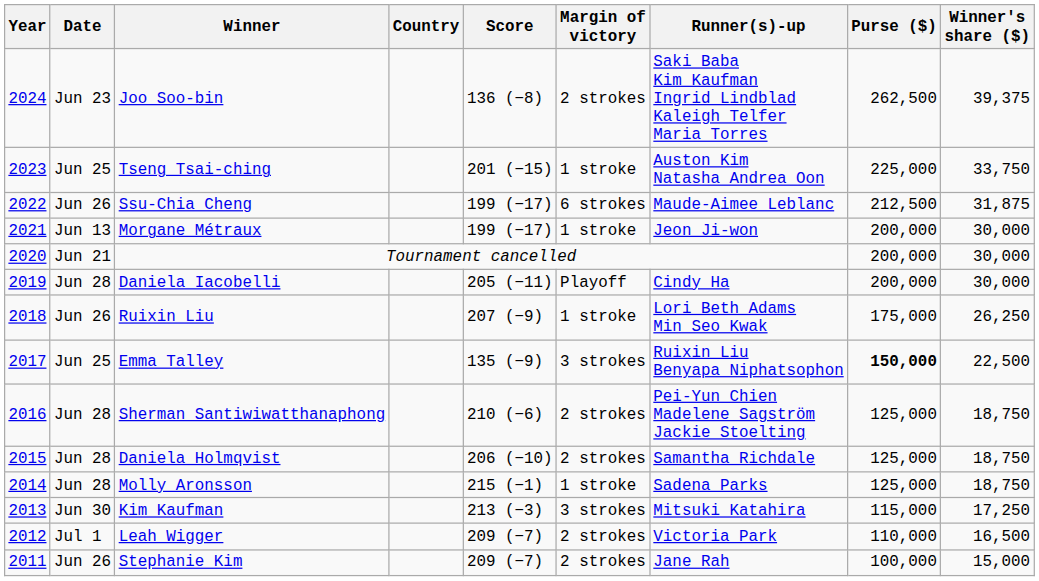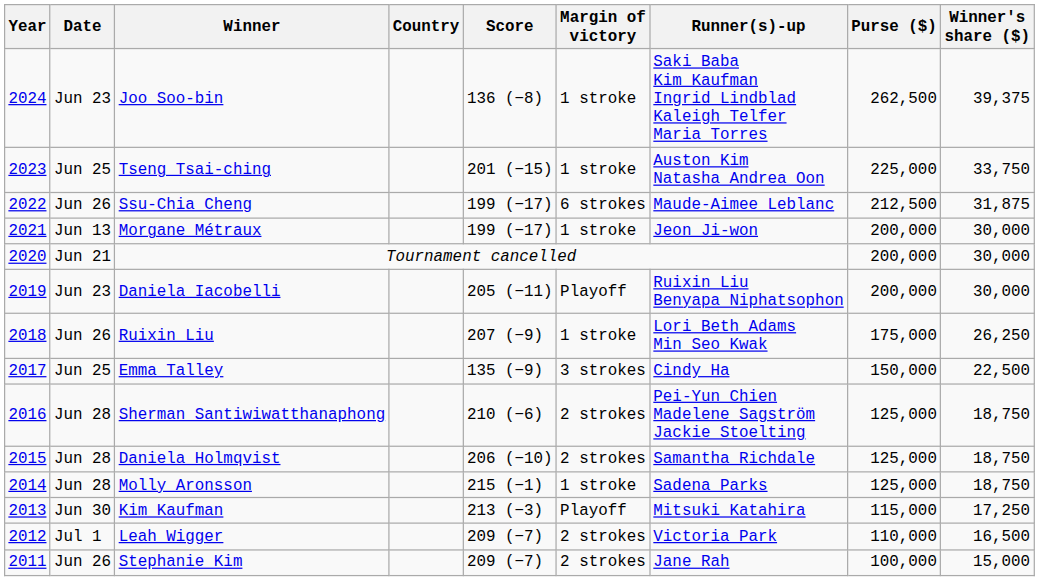 <table class="wikitable">
 <tr>
 <th>Year</th>
 <th>Date</th>
 <th>Winner</th>
 <th>Country</th>
 <th>Score</th>
 <th>Margin of<br>victory</th>
 <th>Runner(s)-up</th>
 <th>Purse ($)</th>
 <th>Winner's<br>share ($)</th>
 </tr>
 <tr>
 <td><a href='#'>2024</a></td>
 <td>Jun 23</td>
 <td><a href='#'>Joo Soo-bin</a></td>
 <td></td>
 <td>136 (−8)</td>
-<td>2 strokes</td>
+<td>1 stroke</td>
 <td> <a href='#'>Saki Baba</a><br> <a href='#'>Kim Kaufman</a><br> <a href='#'>Ingrid Lindblad</a><br> <a href='#'>Kaleigh Telfer</a><br> <a href='#'>Maria Torres</a></td>
 <td align=right>262,500</td>
 <td align=right>39,375</td>
 </tr>
 <tr>
 <td><a href='#'>2023</a></td>
 <td>Jun 25</td>
 <td><a href='#'>Tseng Tsai-ching</a></td>
 <td></td>
 <td>201 (−15)</td>
 <td>1 stroke</td>
 <td> <a href='#'>Auston Kim</a><br> <a href='#'>Natasha Andrea Oon</a></td>
 <td align=right>225,000</td>
 <td align=right>33,750</td>
 </tr>
 <tr>
 <td><a href='#'>2022</a></td>
 <td>Jun 26</td>
 <td><a href='#'>Ssu-Chia Cheng</a></td>
 <td></td>
 <td>199 (−17)</td>
 <td>6 strokes</td>
 <td> <a href='#'>Maude-Aimee Leblanc</a></td>
 <td align=right>212,500</td>
 <td align=right>31,875</td>
 </tr>
 <tr>
 <td><a href='#'>2021</a></td>
 <td>Jun 13</td>
 <td><a href='#'>Morgane Métraux</a></td>
 <td></td>
 <td>199 (−17)</td>
 <td>1 stroke</td>
 <td> <a href='#'>Jeon Ji-won</a></td>
 <td align=right>200,000</td>
 <td align=right>30,000</td>
 </tr>
 <tr>
 <td><a href='#'>2020</a></td>
 <td>Jun 21</td>
 <td colspan=5 align=center><em>Tournament cancelled</em></td>
 <td align=right>200,000</td>
 <td align=right>30,000</td>
 </tr>
 <tr>
 <td><a href='#'>2019</a></td>
-<td>Jun 28</td>
+<td>Jun 23</td>
 <td><a href='#'>Daniela Iacobelli</a></td>
 <td></td>
 <td>205 (−11)</td>
 <td>Playoff</td>
-<td> <a href='#'>Cindy Ha</a></td>
+<td> <a href='#'>Ruixin Liu</a><br> <a href='#'>Benyapa Niphatsophon</a></td>
 <td align=right>200,000</td>
 <td align=right>30,000</td>
 </tr>
 <tr>
 <td><a href='#'>2018</a></td>
 <td>Jun 26</td>
 <td><a href='#'>Ruixin Liu</a></td>
 <td></td>
 <td>207 (−9)</td>
 <td>1 stroke</td>
 <td> <a href='#'>Lori Beth Adams</a><br> <a href='#'>Min Seo Kwak</a></td>
 <td align=right>175,000</td>
 <td align=right>26,250</td>
 </tr>
 <tr>
 <td><a href='#'>2017</a></td>
 <td>Jun 25</td>
 <td><a href='#'>Emma Talley</a></td>
 <td></td>
 <td>135 (−9)</td>
 <td>3 strokes</td>
-<td> <a href='#'>Ruixin Liu</a><br> <a href='#'>Benyapa Niphatsophon</a></td>
-<td align=right><strong>150,000</strong></td>
+<td> <a href='#'>Cindy Ha</a></td>
+<td align=right>150,000</td>
 <td align=right>22,500</td>
 </tr>
 <tr>
 <td><a href='#'>2016</a></td>
 <td>Jun 28</td>
 <td><a href='#'>Sherman Santiwiwatthanaphong</a></td>
 <td></td>
 <td>210 (−6)</td>
 <td>2 strokes</td>
 <td> <a href='#'>Pei-Yun Chien</a><br> <a href='#'>Madelene Sagström</a><br> <a href='#'>Jackie Stoelting</a></td>
 <td align=right>125,000</td>
 <td align=right>18,750</td>
 </tr>
 <tr>
 <td><a href='#'>2015</a></td>
 <td>Jun 28</td>
 <td><a href='#'>Daniela Holmqvist</a></td>
 <td></td>
 <td>206 (−10)</td>
 <td>2 strokes</td>
 <td> <a href='#'>Samantha Richdale</a></td>
 <td align=right>125,000</td>
 <td align=right>18,750</td>
 </tr>
 <tr>
 <td><a href='#'>2014</a></td>
 <td>Jun 28</td>
 <td><a href='#'>Molly Aronsson</a></td>
 <td></td>
 <td>215 (−1)</td>
 <td>1 stroke</td>
 <td> <a href='#'>Sadena Parks</a></td>
 <td align=right>125,000</td>
 <td align=right>18,750</td>
 </tr>
 <tr>
 <td><a href='#'>2013</a></td>
 <td>Jun 30</td>
 <td><a href='#'>Kim Kaufman</a></td>
 <td></td>
 <td>213 (−3)</td>
-<td>3 strokes</td>
+<td>Playoff</td>
 <td> <a href='#'>Mitsuki Katahira</a></td>
 <td align=right>115,000</td>
 <td align=right>17,250</td>
 </tr>
 <tr>
 <td><a href='#'>2012</a></td>
 <td>Jul 1</td>
 <td><a href='#'>Leah Wigger</a></td>
 <td></td>
 <td>209 (−7)</td>
 <td>2 strokes</td>
 <td> <a href='#'>Victoria Park</a></td>
 <td align=right>110,000</td>
 <td align=right>16,500</td>
 </tr>
 <tr>
 <td><a href='#'>2011</a></td>
 <td>Jun 26</td>
 <td><a href='#'>Stephanie Kim</a></td>
 <td></td>
 <td>209 (−7)</td>
 <td>2 strokes</td>
 <td> <a href='#'>Jane Rah</a></td>
 <td align=right>100,000</td>
 <td align=right>15,000</td>
 </tr>
 </table>
